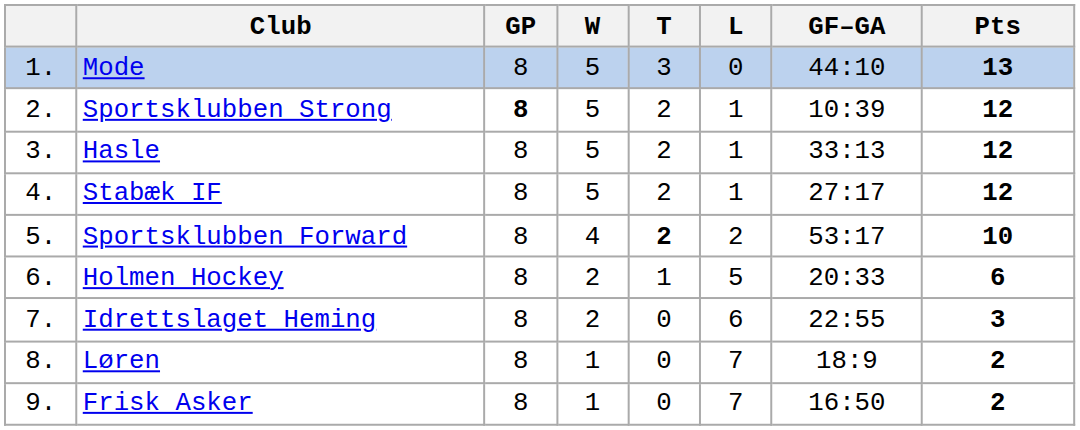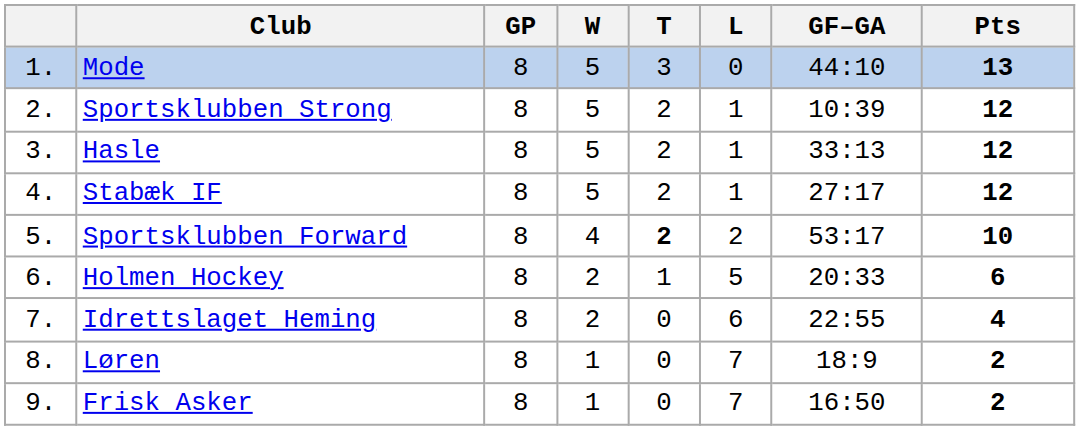 <table class="wikitable">
 <tr>
 <th width="30"></th>
 <th width="200">Club</th>
 <th width="30">GP</th>
 <th width="30">W</th>
 <th width="30">T</th>
 <th width="30">L</th>
 <th width="70">GF–GA</th>
 <th width="70">Pts</th>
 </tr>
 <tr bgcolor="#BCD2EE" align="center">
 <td>1.</td>
 <td align="left"><a href='#'>Mode</a></td>
 <td>8</td>
 <td>5</td>
 <td>3</td>
 <td>0</td>
 <td>44:10</td>
 <td><strong>13</strong></td>
 </tr>
 <tr bgcolor="#FFFFFF" align="center">
 <td>2.</td>
 <td align="left"><a href='#'>Sportsklubben Strong</a></td>
-<td><strong>8</strong></td>
+<td>8</td>
 <td>5</td>
 <td>2</td>
 <td>1</td>
 <td>10:39</td>
 <td><strong>12</strong></td>
 </tr>
 <tr bgcolor="#FFFFFF" align="center">
 <td>3.</td>
 <td align="left"><a href='#'>Hasle</a></td>
 <td>8</td>
 <td>5</td>
 <td>2</td>
 <td>1</td>
 <td>33:13</td>
 <td><strong>12</strong></td>
 </tr>
 <tr bgcolor="#FFFFFF" align="center">
 <td>4.</td>
 <td align="left"><a href='#'>Stabæk IF</a></td>
 <td>8</td>
 <td>5</td>
 <td>2</td>
 <td>1</td>
 <td>27:17</td>
 <td><strong>12</strong></td>
 </tr>
 <tr bgcolor="#FFFFFF" align="center">
 <td>5.</td>
 <td align="left"><a href='#'>Sportsklubben Forward</a></td>
 <td>8</td>
 <td>4</td>
 <td><strong>2</strong></td>
 <td>2</td>
 <td>53:17</td>
 <td><strong>10</strong></td>
 </tr>
 <tr bgcolor="#FFFFFF" align="center">
 <td>6.</td>
 <td align="left"><a href='#'>Holmen Hockey</a></td>
 <td>8</td>
 <td>2</td>
 <td>1</td>
 <td>5</td>
 <td>20:33</td>
 <td><strong>6</strong></td>
 </tr>
 <tr bgcolor="#FFFFFF" align="center">
 <td>7.</td>
 <td align="left"><a href='#'>Idrettslaget Heming</a></td>
 <td>8</td>
 <td>2</td>
 <td>0</td>
 <td>6</td>
 <td>22:55</td>
-<td><strong>3</strong></td>
+<td><strong>4</strong></td>
 </tr>
 <tr bgcolor="#FFFFFF" align="center">
 <td>8.</td>
 <td align="left"><a href='#'>Løren</a></td>
 <td>8</td>
 <td>1</td>
 <td>0</td>
 <td>7</td>
 <td>18:9</td>
 <td><strong>2</strong></td>
 </tr>
 <tr bgcolor="#FFFFFF" align="center">
 <td>9.</td>
 <td align="left"><a href='#'>Frisk Asker</a></td>
 <td>8</td>
 <td>1</td>
 <td>0</td>
 <td>7</td>
 <td>16:50</td>
 <td><strong>2</strong></td>
 </tr>
 </table>
